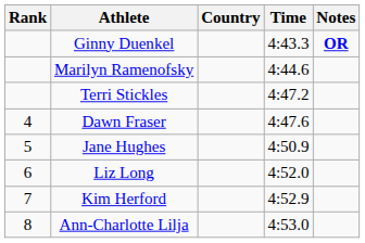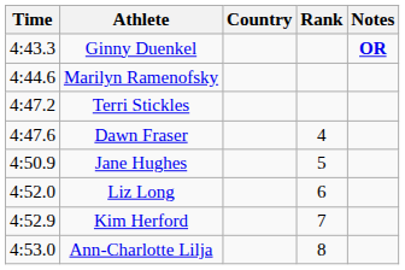 <table class="wikitable sortable" style="text-align:center">
 <tr>
-<th>Rank</th>
+<th>Time</th>
 <th>Athlete</th>
 <th>Country</th>
-<th>Time</th>
+<th>Rank</th>
 <th>Notes</th>
 </tr>
 <tr>
-<td></td>
+<td>4:43.3</td>
 <td><a href='#'>Ginny Duenkel</a></td>
 <td align=left></td>
-<td>4:43.3</td>
+<td></td>
 <td><strong><a href='#'>OR</a></strong></td>
 </tr>
 <tr>
-<td></td>
+<td>4:44.6</td>
 <td><a href='#'>Marilyn Ramenofsky</a></td>
 <td align=left></td>
-<td>4:44.6</td>
+<td></td>
 <td><strong>  </strong></td>
 </tr>
 <tr>
-<td></td>
+<td>4:47.2</td>
 <td><a href='#'>Terri Stickles</a></td>
 <td align=left></td>
-<td>4:47.2</td>
+<td></td>
 <td><strong> </strong></td>
 </tr>
 <tr>
-<td>4</td>
+<td>4:47.6</td>
 <td><a href='#'>Dawn Fraser</a></td>
 <td align=left></td>
-<td>4:47.6</td>
+<td>4</td>
 <td><strong> </strong></td>
 </tr>
 <tr>
-<td>5</td>
+<td>4:50.9</td>
 <td><a href='#'>Jane Hughes</a></td>
 <td align=left></td>
-<td>4:50.9</td>
+<td>5</td>
 <td><strong> </strong></td>
 </tr>
 <tr>
-<td>6</td>
+<td>4:52.0</td>
 <td><a href='#'>Liz Long</a></td>
 <td align=left></td>
-<td>4:52.0</td>
+<td>6</td>
 <td><strong> </strong></td>
 </tr>
 <tr>
-<td>7</td>
+<td>4:52.9</td>
 <td><a href='#'>Kim Herford</a></td>
 <td align=left></td>
-<td>4:52.9</td>
+<td>7</td>
 <td><strong> </strong></td>
 </tr>
 <tr>
-<td>8</td>
+<td>4:53.0</td>
 <td><a href='#'>Ann-Charlotte Lilja</a></td>
 <td align=left></td>
-<td>4:53.0</td>
+<td>8</td>
 <td><strong> </strong></td>
 </tr>
 </table>
